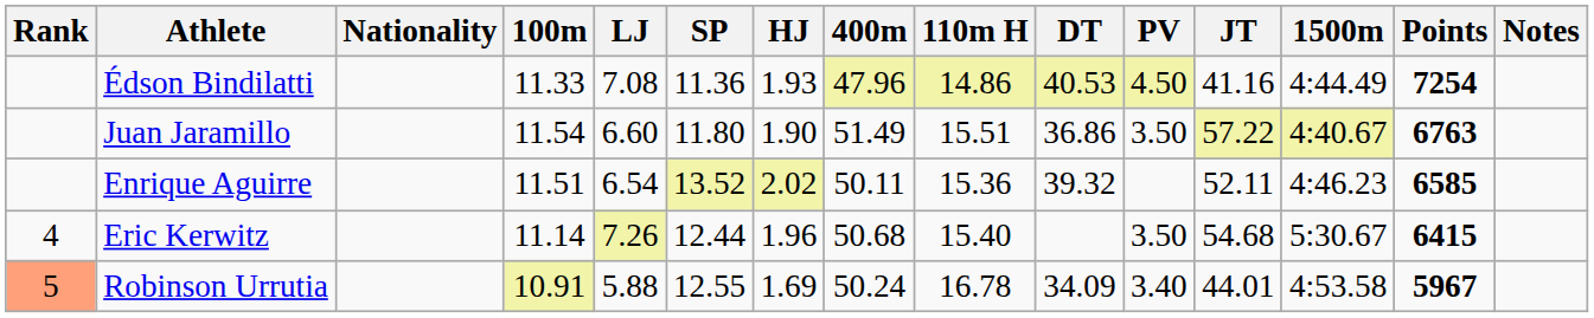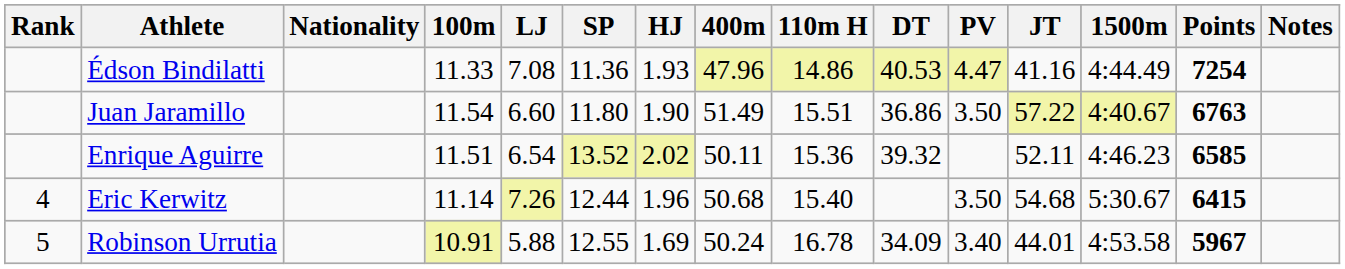 <table class="wikitable sortable" style=" text-align:center;">
 <tr>
 <th>Rank</th>
 <th>Athlete</th>
 <th>Nationality</th>
 <th>100m</th>
 <th>LJ</th>
 <th>SP</th>
 <th>HJ</th>
 <th>400m</th>
 <th>110m H</th>
 <th>DT</th>
 <th>PV</th>
 <th>JT</th>
 <th>1500m</th>
 <th>Points</th>
 <th>Notes</th>
 </tr>
 <tr>
 <td></td>
 <td align=left><a href='#'>Édson Bindilatti</a></td>
 <td align=left></td>
 <td>11.33</td>
 <td>7.08</td>
 <td>11.36</td>
 <td>1.93</td>
 <td bgcolor=#F2F5A9>47.96</td>
 <td bgcolor=#F2F5A9>14.86</td>
 <td bgcolor=#F2F5A9>40.53</td>
-<td bgcolor=#F2F5A9>4.50</td>
+<td bgcolor=#F2F5A9>4.47</td>
 <td>41.16</td>
 <td>4:44.49</td>
 <td><strong>7254</strong></td>
 <td></td>
 </tr>
 <tr>
 <td></td>
 <td align=left><a href='#'>Juan Jaramillo</a></td>
 <td align=left></td>
 <td>11.54</td>
 <td>6.60</td>
 <td>11.80</td>
 <td>1.90</td>
 <td>51.49</td>
 <td>15.51</td>
 <td>36.86</td>
 <td>3.50</td>
 <td bgcolor=#F2F5A9>57.22</td>
 <td bgcolor=#F2F5A9>4:40.67</td>
 <td><strong>6763</strong></td>
 <td></td>
 </tr>
 <tr>
 <td></td>
 <td align=left><a href='#'>Enrique Aguirre</a></td>
 <td align=left></td>
 <td>11.51</td>
 <td>6.54</td>
 <td bgcolor=#F2F5A9>13.52</td>
 <td bgcolor=#F2F5A9>2.02</td>
 <td>50.11</td>
 <td>15.36</td>
 <td>39.32</td>
 <td></td>
 <td>52.11</td>
 <td>4:46.23</td>
 <td><strong>6585</strong></td>
 <td></td>
 </tr>
 <tr>
 <td>4</td>
 <td align=left><a href='#'>Eric Kerwitz</a></td>
 <td align=left></td>
 <td>11.14</td>
 <td bgcolor=#F2F5A9>7.26</td>
 <td>12.44</td>
 <td>1.96</td>
 <td>50.68</td>
 <td>15.40</td>
 <td></td>
 <td>3.50</td>
 <td>54.68</td>
 <td>5:30.67</td>
 <td><strong>6415</strong></td>
 <td></td>
 </tr>
 <tr>
-<td style="background: lightsalmon;">5</td>
+<td>5</td>
 <td align=left><a href='#'>Robinson Urrutia</a></td>
 <td align=left></td>
 <td bgcolor=#F2F5A9>10.91</td>
 <td>5.88</td>
 <td>12.55</td>
 <td>1.69</td>
 <td>50.24</td>
 <td>16.78</td>
 <td>34.09</td>
 <td>3.40</td>
 <td>44.01</td>
 <td>4:53.58</td>
 <td><strong>5967</strong></td>
 <td></td>
 </tr>
 </table>
